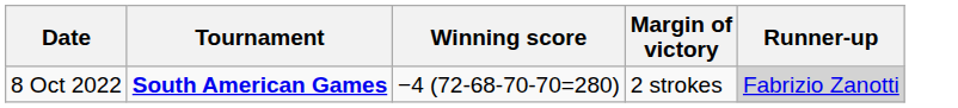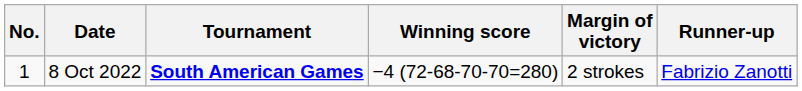 <table class="wikitable" style="font-size:95%;">
 <tr>
+<th>No.</th>
 <th>Date</th>
 <th>Tournament</th>
 <th>Winning score</th>
 <th>Margin of<br>victory</th>
 <th>Runner-up</th>
 </tr>
 <tr>
+<td align=center>1</td>
 <td align=right>8 Oct 2022</td>
 <td><strong><a href='#'>South American Games</a></strong></td>
 <td>−4 (72-68-70-70=280)</td>
 <td>2 strokes</td>
-<td style="background: lightgrey;"> <a href='#'>Fabrizio Zanotti</a></td>
+<td> <a href='#'>Fabrizio Zanotti</a></td>
 </tr>
 </table>
